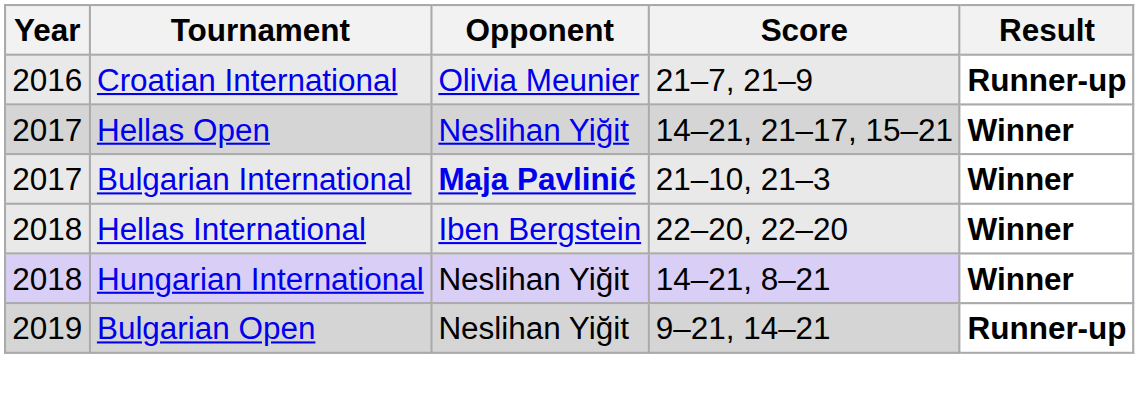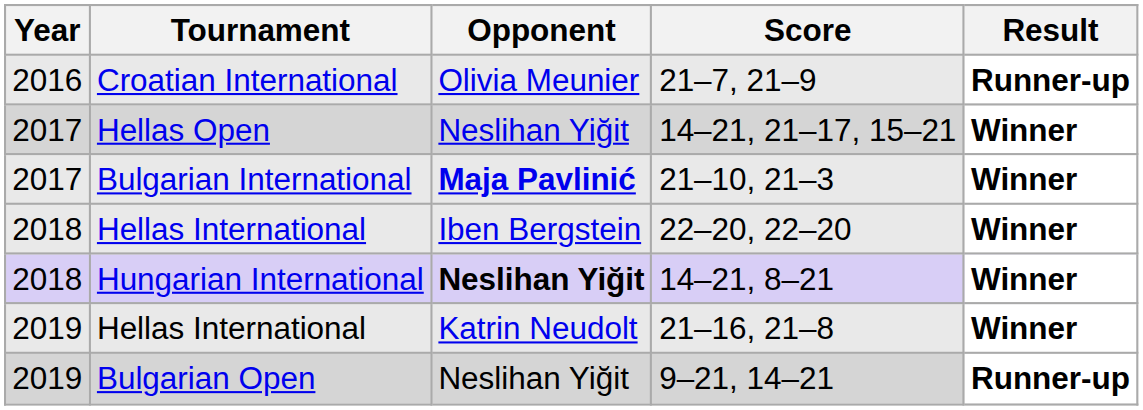 <table class="sortable wikitable" style="font-size: 95%;">
 <tr>
 <th>Year</th>
 <th>Tournament</th>
 <th>Opponent</th>
 <th>Score</th>
 <th>Result</th>
 </tr>
 <tr style="background:#E9E9E9">
 <td align="center">2016</td>
 <td align="left"><a href='#'>Croatian International</a></td>
 <td align="left"> <a href='#'>Olivia Meunier</a></td>
 <td align="left">21–7, 21–9</td>
 <td style="text-align:left; background:white"> <strong>Runner-up</strong></td>
 </tr>
 <tr style="background:#D5D5D5">
 <td align="center">2017</td>
 <td align="left"><a href='#'>Hellas Open</a></td>
 <td align="left"> <a href='#'>Neslihan Yiğit</a></td>
 <td align="left">14–21, 21–17, 15–21</td>
 <td style="text-align:left; background:white"> <strong>Winner</strong></td>
 </tr>
 <tr style="background:#E9E9E9">
 <td align="center">2017</td>
 <td align="left"><a href='#'>Bulgarian International</a></td>
 <td align="left"><strong> <a href='#'>Maja Pavlinić</a></strong></td>
 <td align="left">21–10, 21–3</td>
 <td style="text-align:left; background:white"> <strong>Winner</strong></td>
 </tr>
 <tr style="background:#E9E9E9">
 <td align="center">2018</td>
 <td align="left"><a href='#'>Hellas International</a></td>
 <td align="left"> <a href='#'>Iben Bergstein</a></td>
 <td align="left">22–20, 22–20</td>
 <td style="text-align:left; background:white"> <strong>Winner</strong></td>
 </tr>
 <tr style="background:#D8CEF6">
 <td align="center">2018</td>
 <td align="left"><a href='#'>Hungarian International</a></td>
-<td align="left"> Neslihan Yiğit</td>
+<td align="left"><strong> Neslihan Yiğit</strong></td>
 <td align="left">14–21, 8–21</td>
+<td style="text-align:left; background:white"> <strong>Winner</strong></td>
+</tr>
+<tr style="background:#E9E9E9">
+<td align="center">2019</td>
+<td align="left">Hellas International</td>
+<td align="left"> <a href='#'>Katrin Neudolt</a></td>
+<td align="left">21–16, 21–8</td>
 <td style="text-align:left; background:white"> <strong>Winner</strong></td>
 </tr>
 <tr style="background:#D5D5D5">
 <td align="center">2019</td>
 <td align="left"><a href='#'>Bulgarian Open</a></td>
 <td align="left"> Neslihan Yiğit</td>
 <td align="left">9–21, 14–21</td>
 <td style="text-align:left; background:white"> <strong>Runner-up</strong></td>
 </tr>
 </table>
